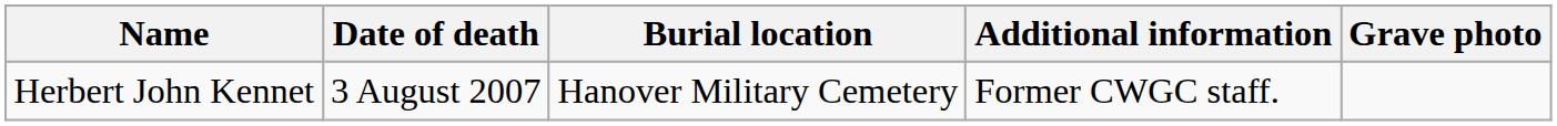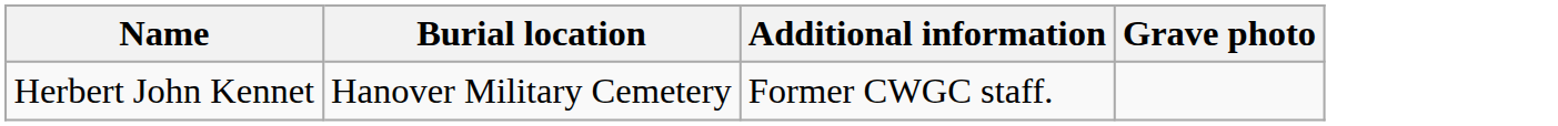 <table class="wikitable">
 <tr>
 <th>Name</th>
-<th>Date of death</th>
 <th>Burial location</th>
 <th>Additional information</th>
 <th>Grave photo</th>
 </tr>
 <tr>
 <td>Herbert John Kennet</td>
-<td>3 August 2007</td>
 <td>Hanover Military Cemetery</td>
 <td>Former CWGC staff.</td>
 <td></td>
 </tr>
 </table>
